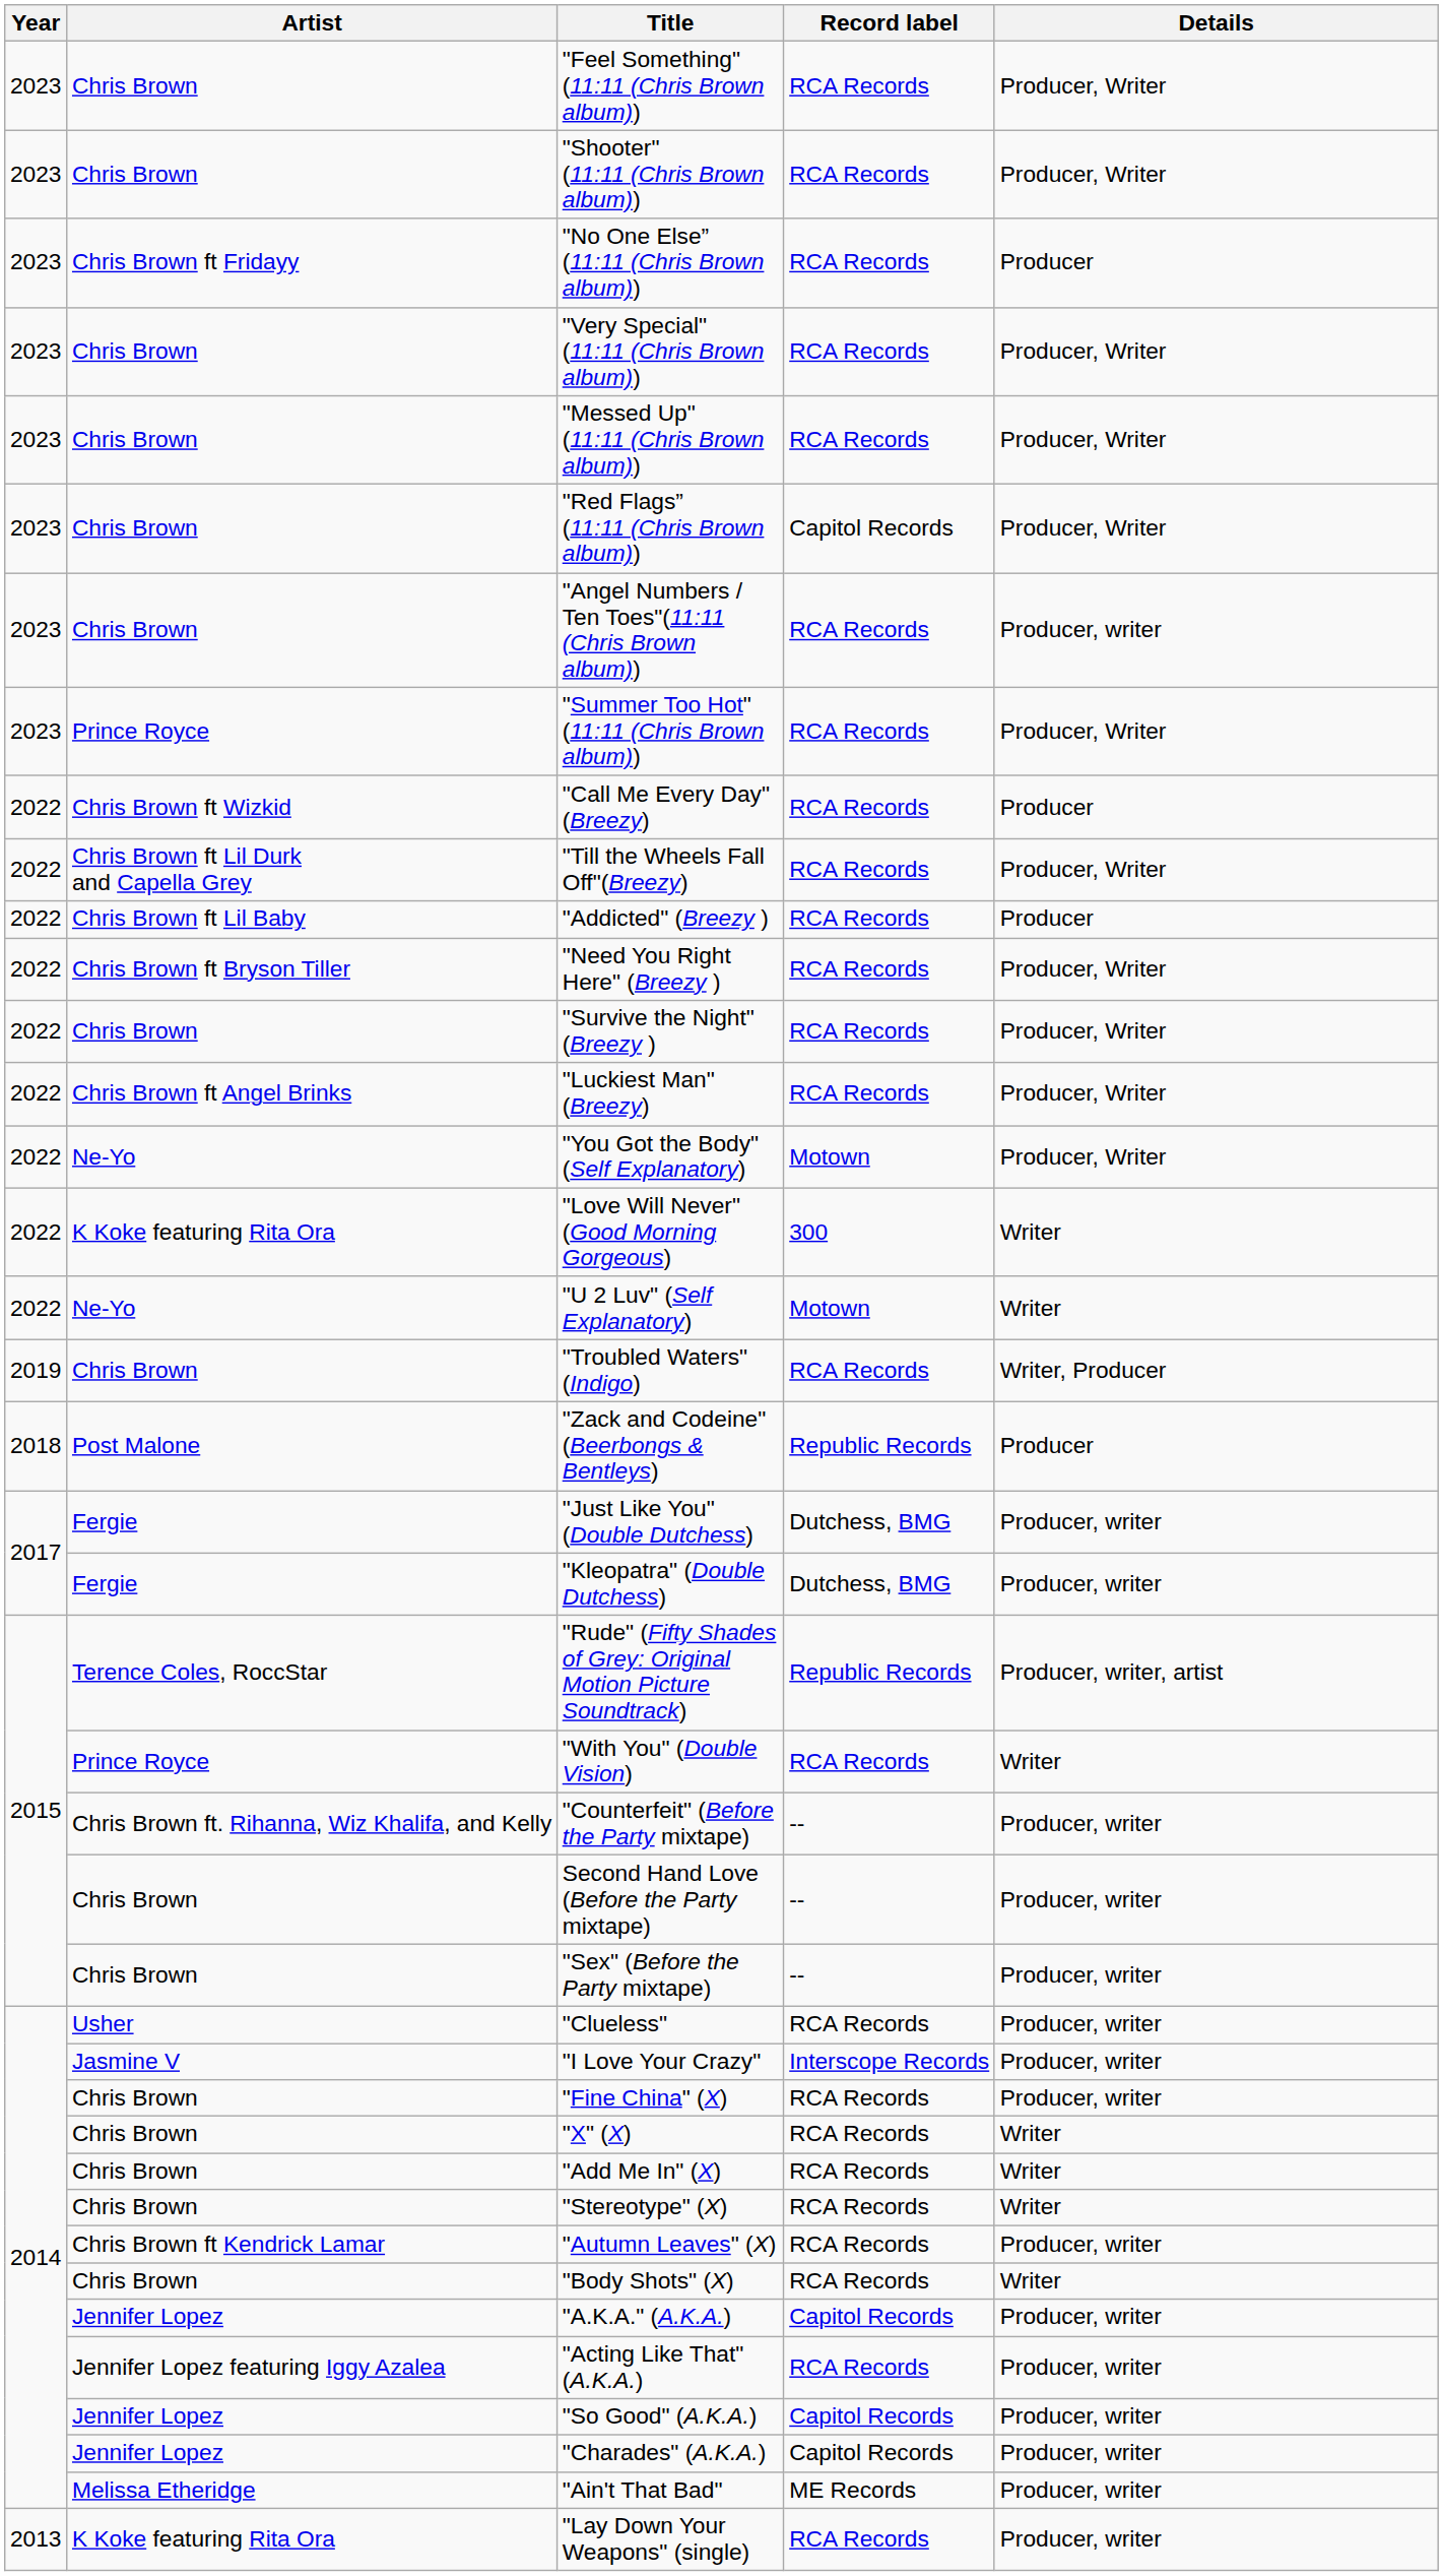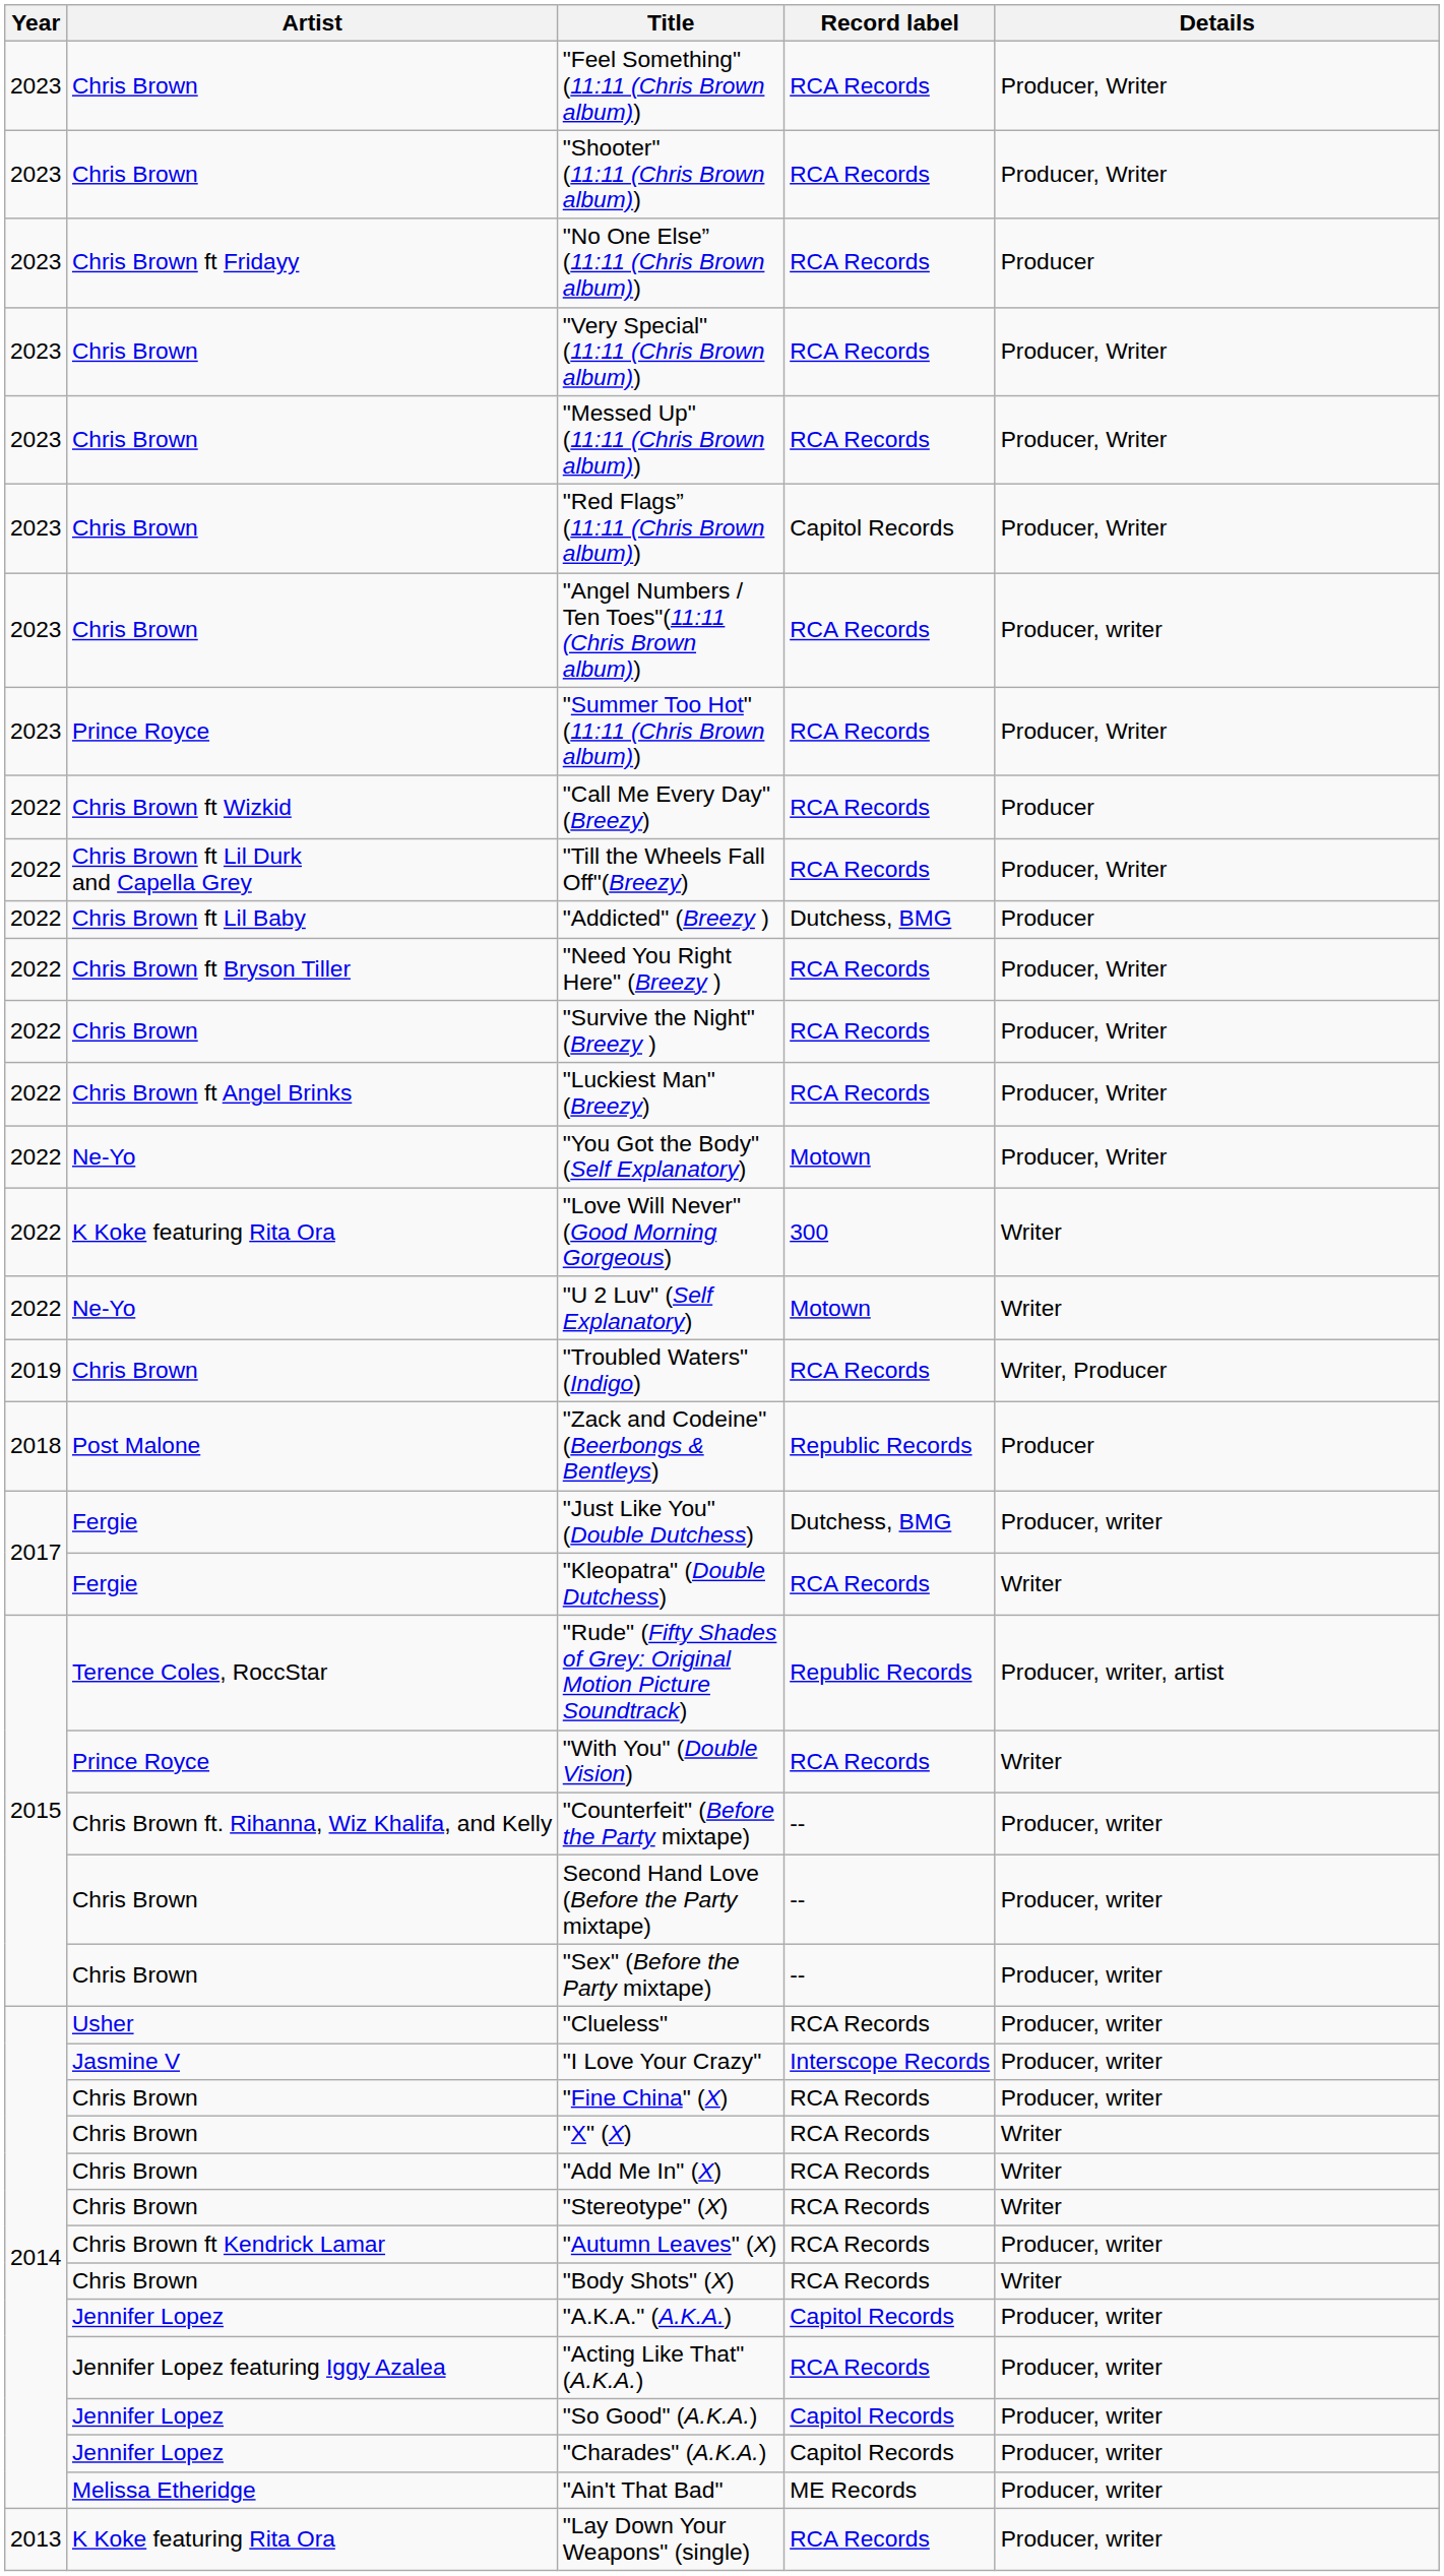 <table class="wikitable">
 <tr>
 <th>Year</th>
 <th>Artist</th>
 <th style="width:150px;">Title</th>
 <th>Record label</th>
 <th style="width:300px;">Details</th>
 </tr>
 <tr>
 <td>2023</td>
 <td><a href='#'>Chris Brown</a></td>
 <td>"Feel Something"<br>(<em><a href='#'>11:11 (Chris Brown album)</a></em>)</td>
 <td><a href='#'>RCA Records</a></td>
 <td>Producer, Writer</td>
 </tr>
 <tr>
 <td>2023</td>
 <td><a href='#'>Chris Brown</a></td>
 <td>"Shooter"<br>(<em><a href='#'>11:11 (Chris Brown album)</a></em>)</td>
 <td><a href='#'>RCA Records</a></td>
 <td>Producer, Writer</td>
 </tr>
 <tr>
 <td>2023</td>
 <td><a href='#'>Chris Brown</a> ft <a href='#'>Fridayy</a></td>
 <td>"No One Else”<br>(<em><a href='#'>11:11 (Chris Brown album)</a></em>)</td>
 <td><a href='#'>RCA Records</a></td>
 <td>Producer</td>
 </tr>
 <tr>
 <td>2023</td>
 <td><a href='#'>Chris Brown</a></td>
 <td>"Very Special"<br>(<em><a href='#'>11:11 (Chris Brown album)</a></em>)</td>
 <td><a href='#'>RCA Records</a></td>
 <td>Producer, Writer</td>
 </tr>
 <tr>
 <td>2023</td>
 <td><a href='#'>Chris Brown</a></td>
 <td>"Messed Up"<br>(<em><a href='#'>11:11 (Chris Brown album)</a></em>)</td>
 <td><a href='#'>RCA Records</a></td>
 <td>Producer, Writer</td>
 </tr>
 <tr>
 <td>2023</td>
 <td><a href='#'>Chris Brown</a></td>
 <td>"Red Flags”<br>(<em><a href='#'>11:11 (Chris Brown album)</a></em>)</td>
 <td>Capitol Records</td>
 <td>Producer, Writer</td>
 </tr>
 <tr>
 <td>2023</td>
 <td><a href='#'>Chris Brown</a></td>
 <td>"Angel Numbers / Ten Toes"(<em><a href='#'>11:11 (Chris Brown album)</a></em>)</td>
 <td><a href='#'>RCA Records</a></td>
 <td>Producer, writer</td>
 </tr>
 <tr>
 <td>2023</td>
 <td><a href='#'>Prince Royce</a></td>
 <td>"<a href='#'>Summer Too Hot</a>" (<em><a href='#'>11:11 (Chris Brown album)</a></em>)</td>
 <td><a href='#'>RCA Records</a></td>
 <td>Producer, Writer</td>
 </tr>
 <tr>
 <td>2022</td>
 <td><a href='#'>Chris Brown</a> ft <a href='#'>Wizkid</a></td>
 <td>"Call Me Every Day" (<em><a href='#'>Breezy</a></em>)</td>
 <td><a href='#'>RCA Records</a></td>
 <td>Producer</td>
 </tr>
 <tr>
 <td>2022</td>
 <td><a href='#'>Chris Brown</a> ft <a href='#'>Lil Durk</a><br>and <a href='#'>Capella Grey</a></td>
 <td>"Till the Wheels Fall Off"(<em><a href='#'>Breezy</a></em>)</td>
 <td><a href='#'>RCA Records</a></td>
 <td>Producer, Writer</td>
 </tr>
 <tr>
 <td>2022</td>
 <td><a href='#'>Chris Brown</a> ft <a href='#'>Lil Baby</a></td>
 <td>"Addicted" (<em><a href='#'>Breezy</a> </em>)</td>
-<td><a href='#'>RCA Records</a></td>
+<td>Dutchess, <a href='#'>BMG</a></td>
 <td>Producer</td>
 </tr>
 <tr>
 <td>2022</td>
 <td><a href='#'>Chris Brown</a> ft <a href='#'>Bryson Tiller</a></td>
 <td>"Need You Right Here" (<em><a href='#'>Breezy</a> </em>)</td>
 <td><a href='#'>RCA Records</a></td>
 <td>Producer, Writer</td>
 </tr>
 <tr>
 <td>2022</td>
 <td><a href='#'>Chris Brown</a></td>
 <td>"Survive the Night" (<em><a href='#'>Breezy</a> </em>)</td>
 <td><a href='#'>RCA Records</a></td>
 <td>Producer, Writer</td>
 </tr>
 <tr>
 <td>2022</td>
 <td><a href='#'>Chris Brown</a> ft <a href='#'>Angel Brinks</a></td>
 <td>"Luckiest Man"  (<em><a href='#'>Breezy</a></em>)</td>
 <td><a href='#'>RCA Records</a></td>
 <td>Producer, Writer</td>
 </tr>
 <tr>
 <td>2022</td>
 <td><a href='#'>Ne-Yo</a></td>
 <td>"You Got the Body" (<em><a href='#'>Self Explanatory</a></em>)</td>
 <td><a href='#'>Motown</a></td>
 <td>Producer, Writer</td>
 </tr>
 <tr>
 <td>2022</td>
 <td><a href='#'>K Koke</a> featuring <a href='#'>Rita Ora</a></td>
 <td>"Love Will Never" (<em><a href='#'>Good Morning Gorgeous</a></em>)</td>
 <td><a href='#'>300</a></td>
 <td>Writer</td>
 </tr>
 <tr>
 <td>2022</td>
 <td><a href='#'>Ne-Yo</a></td>
 <td>"U 2 Luv" (<em><a href='#'>Self Explanatory</a></em>)</td>
 <td><a href='#'>Motown</a></td>
 <td>Writer</td>
 </tr>
 <tr>
 <td>2019</td>
 <td><a href='#'>Chris Brown</a></td>
 <td>"Troubled Waters" (<em><a href='#'>Indigo</a></em>)</td>
 <td><a href='#'>RCA Records</a></td>
 <td>Writer, Producer</td>
 </tr>
 <tr>
 <td>2018</td>
 <td><a href='#'>Post Malone</a></td>
 <td>"Zack and Codeine" (<em><a href='#'>Beerbongs & Bentleys</a></em>)</td>
 <td><a href='#'>Republic Records</a></td>
 <td>Producer</td>
 </tr>
 <tr>
 <td rowspan=2>2017</td>
 <td><a href='#'>Fergie</a></td>
 <td>"Just Like You" (<em><a href='#'>Double Dutchess</a></em>)</td>
 <td>Dutchess, <a href='#'>BMG</a></td>
 <td>Producer, writer</td>
 </tr>
 <tr>
 <td><a href='#'>Fergie</a></td>
 <td>"Kleopatra" (<em><a href='#'>Double Dutchess</a></em>)</td>
-<td>Dutchess, <a href='#'>BMG</a></td>
-<td>Producer, writer</td>
+<td><a href='#'>RCA Records</a></td>
+<td>Writer</td>
 </tr>
 <tr>
 <td rowspan=5>2015</td>
 <td><a href='#'>Terence Coles</a>, RoccStar</td>
 <td>"Rude" (<em><a href='#'>Fifty Shades of Grey: Original Motion Picture Soundtrack</a></em>)</td>
 <td><a href='#'>Republic Records</a></td>
 <td>Producer, writer, artist</td>
 </tr>
 <tr>
 <td><a href='#'>Prince Royce</a></td>
 <td>"With You" (<em><a href='#'>Double Vision</a></em>)</td>
 <td><a href='#'>RCA Records</a></td>
 <td>Writer</td>
 </tr>
 <tr>
 <td>Chris Brown ft. <a href='#'>Rihanna</a>, <a href='#'>Wiz Khalifa</a>, and Kelly</td>
 <td>"Counterfeit" (<em><a href='#'>Before the Party</a></em> mixtape)</td>
 <td>--</td>
 <td>Producer, writer</td>
 </tr>
 <tr>
 <td>Chris Brown</td>
 <td>Second Hand Love (<em>Before the Party</em> mixtape)</td>
 <td>--</td>
 <td>Producer, writer</td>
 </tr>
 <tr>
 <td>Chris Brown</td>
 <td>"Sex" (<em>Before the Party</em> mixtape)</td>
 <td>--</td>
 <td>Producer, writer</td>
 </tr>
 <tr>
 <td rowspan=13>2014</td>
 <td><a href='#'>Usher</a></td>
 <td>"Clueless"</td>
 <td>RCA Records</td>
 <td>Producer, writer</td>
 </tr>
 <tr>
 <td><a href='#'>Jasmine V</a></td>
 <td>"I Love Your Crazy"</td>
 <td><a href='#'>Interscope Records</a></td>
 <td>Producer, writer</td>
 </tr>
 <tr>
 <td>Chris Brown</td>
 <td>"<a href='#'>Fine China</a>" (<em><a href='#'>X</a></em>)</td>
 <td>RCA Records</td>
 <td>Producer, writer</td>
 </tr>
 <tr>
 <td>Chris Brown</td>
 <td>"<a href='#'>X</a>" (<em><a href='#'>X</a></em>)</td>
 <td>RCA Records</td>
 <td>Writer</td>
 </tr>
 <tr>
 <td>Chris Brown</td>
 <td>"Add Me In" (<em><a href='#'>X</a></em>)</td>
 <td>RCA Records</td>
 <td>Writer</td>
 </tr>
 <tr>
 <td>Chris Brown</td>
 <td>"Stereotype" (<em>X</em>)</td>
 <td>RCA Records</td>
 <td>Writer</td>
 </tr>
 <tr>
 <td>Chris Brown ft <a href='#'>Kendrick Lamar</a></td>
 <td>"<a href='#'>Autumn Leaves</a>" (<em>X</em>)</td>
 <td>RCA Records</td>
 <td>Producer, writer</td>
 </tr>
 <tr>
 <td>Chris Brown</td>
 <td>"Body Shots" (<em>X</em>)</td>
 <td>RCA Records</td>
 <td>Writer</td>
 </tr>
 <tr>
 <td><a href='#'>Jennifer Lopez</a></td>
 <td>"A.K.A." (<em><a href='#'>A.K.A.</a></em>)</td>
 <td><a href='#'>Capitol Records</a></td>
 <td>Producer, writer</td>
 </tr>
 <tr>
 <td>Jennifer Lopez featuring <a href='#'>Iggy Azalea</a></td>
 <td>"Acting Like That" (<em>A.K.A.</em>)</td>
 <td><a href='#'>RCA Records</a></td>
 <td>Producer, writer</td>
 </tr>
 <tr>
 <td><a href='#'>Jennifer Lopez</a></td>
 <td>"So Good" (<em>A.K.A.</em>)</td>
 <td><a href='#'>Capitol Records</a></td>
 <td>Producer, writer</td>
 </tr>
 <tr>
 <td><a href='#'>Jennifer Lopez</a></td>
 <td>"Charades" (<em>A.K.A.</em>)</td>
 <td>Capitol Records</td>
 <td>Producer, writer</td>
 </tr>
 <tr>
 <td><a href='#'>Melissa Etheridge</a></td>
 <td>"Ain't That Bad"</td>
 <td>ME Records</td>
 <td>Producer, writer</td>
 </tr>
 <tr>
 <td>2013</td>
 <td><a href='#'>K Koke</a> featuring <a href='#'>Rita Ora</a></td>
 <td>"Lay Down Your Weapons" (single)</td>
 <td><a href='#'>RCA Records</a></td>
 <td>Producer, writer</td>
 </tr>
 </table>
